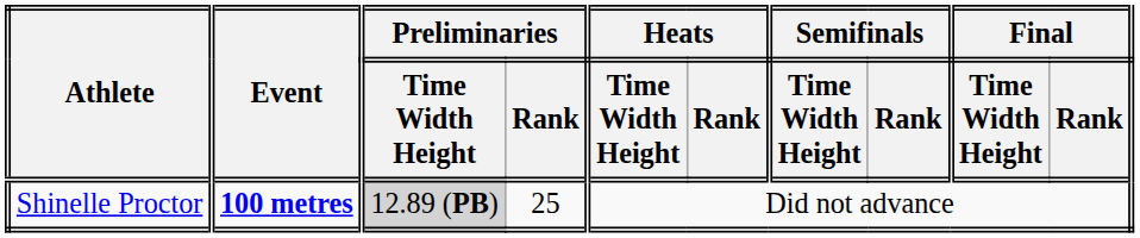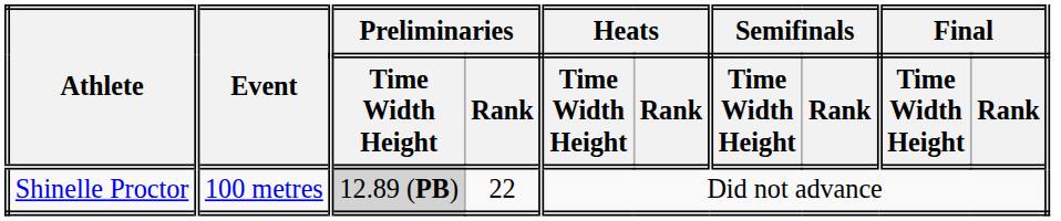 <table class=wikitable style="font-size:90%; border: double;">
 <tr>
 <th rowspan="2" style="border-right:double">Athlete</th>
 <th rowspan="2" style="border-right:double">Event</th>
 <th colspan="2" style="border-right:double; border-bottom:double;">Preliminaries</th>
 <th colspan="2" style="border-right:double; border-bottom:double;">Heats</th>
 <th colspan="2" style="border-right:double; border-bottom:double;">Semifinals</th>
 <th colspan="2" style="border-right:double; border-bottom:double;">Final</th>
 </tr>
 <tr>
 <th>Time<br>Width<br>Height</th>
 <th style="border-right:double">Rank</th>
 <th>Time<br>Width<br>Height</th>
 <th style="border-right:double">Rank</th>
 <th>Time<br>Width<br>Height</th>
 <th style="border-right:double">Rank</th>
 <th>Time<br>Width<br>Height</th>
 <th style="border-right:double">Rank</th>
 </tr>
 <tr style="border-top: double;">
 <td style="border-right:double"><a href='#'>Shinelle Proctor</a></td>
-<td style="border-right:double"><strong><a href='#'>100 metres</a></strong></td>
+<td style="border-right:double"><a href='#'>100 metres</a></td>
 <td align=center style="background: lightgrey;">12.89  (<strong>PB</strong>)</td>
-<td style="border-right:double" align=center>25</td>
+<td style="border-right:double" align=center>22</td>
 <td colspan="6" align=center>Did not advance</td>
 </tr>
 </table>
